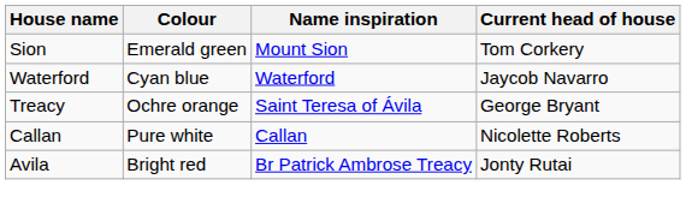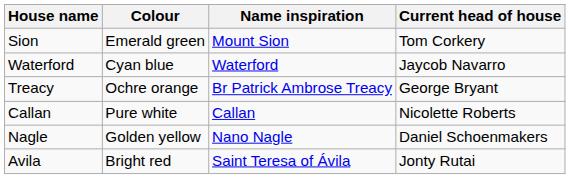 <table class="wikitable">
 <tr>
 <th>House name</th>
 <th>Colour</th>
 <th>Name inspiration</th>
 <th>Current head of house</th>
 </tr>
 <tr>
 <td>Sion</td>
 <td>Emerald green</td>
 <td><a href='#'>Mount Sion</a></td>
 <td>Tom Corkery</td>
 </tr>
 <tr>
 <td>Waterford</td>
 <td>Cyan blue</td>
 <td><a href='#'>Waterford</a></td>
 <td>Jaycob Navarro</td>
 </tr>
 <tr>
 <td>Treacy</td>
 <td>Ochre orange</td>
-<td><a href='#'>Saint Teresa of Ávila</a></td>
+<td><a href='#'>Br Patrick Ambrose Treacy</a></td>
 <td>George Bryant</td>
 </tr>
 <tr>
 <td>Callan</td>
 <td>Pure white</td>
 <td><a href='#'>Callan</a></td>
 <td>Nicolette Roberts</td>
 </tr>
 <tr>
+<td>Nagle</td>
+<td>Golden yellow</td>
+<td><a href='#'>Nano Nagle</a></td>
+<td>Daniel Schoenmakers</td>
+</tr>
+<tr>
 <td>Avila</td>
 <td>Bright red</td>
-<td><a href='#'>Br Patrick Ambrose Treacy</a></td>
+<td><a href='#'>Saint Teresa of Ávila</a></td>
 <td>Jonty Rutai</td>
 </tr>
 </table>
